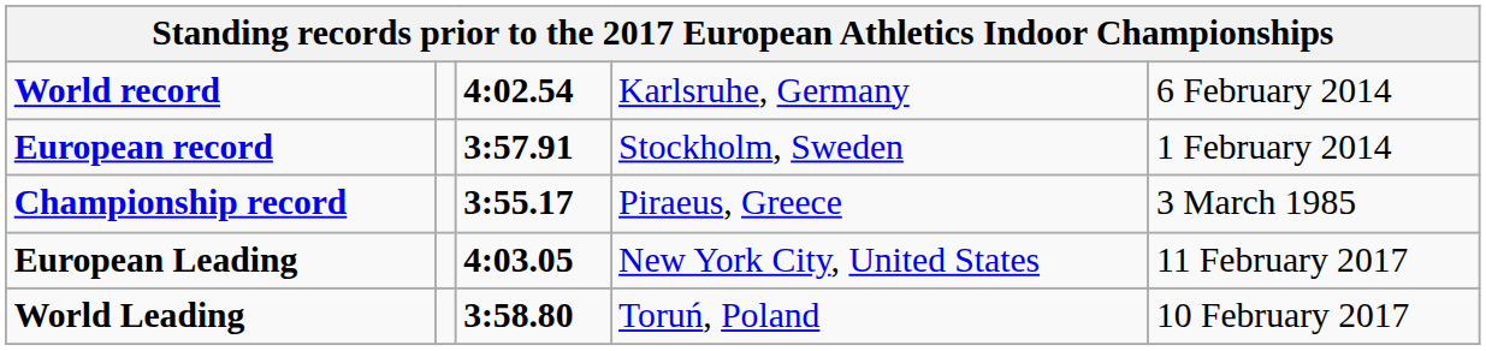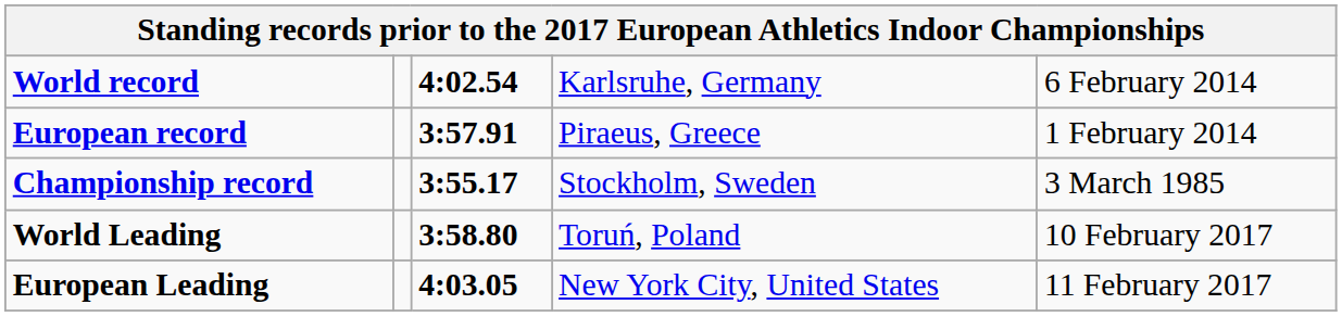 <table class="wikitable" width=75%>
 <tr>
 <th colspan="5">Standing records prior to the 2017 European Athletics Indoor Championships</th>
 </tr>
 <tr>
 <td><strong><a href='#'>World record</a></strong></td>
 <td></td>
 <td><strong>4:02.54</strong></td>
 <td><a href='#'>Karlsruhe</a>, <a href='#'>Germany</a></td>
 <td>6 February 2014</td>
 </tr>
 <tr>
 <td><strong><a href='#'>European record</a></strong></td>
 <td></td>
 <td><strong>3:57.91</strong></td>
-<td><a href='#'>Stockholm</a>, <a href='#'>Sweden</a></td>
+<td><a href='#'>Piraeus</a>, <a href='#'>Greece</a></td>
 <td>1 February 2014</td>
 </tr>
 <tr>
 <td><strong><a href='#'>Championship record</a></strong></td>
 <td></td>
 <td><strong>3:55.17</strong></td>
-<td><a href='#'>Piraeus</a>, <a href='#'>Greece</a></td>
+<td><a href='#'>Stockholm</a>, <a href='#'>Sweden</a></td>
 <td>3 March 1985</td>
+</tr>
+<tr>
+<td><strong>World Leading</strong></td>
+<td></td>
+<td><strong>3:58.80</strong></td>
+<td><a href='#'>Toruń</a>, <a href='#'>Poland</a></td>
+<td>10 February 2017</td>
 </tr>
 <tr>
 <td><strong>European Leading</strong></td>
 <td></td>
 <td><strong>4:03.05</strong></td>
 <td><a href='#'>New York City</a>, <a href='#'>United States</a></td>
 <td>11 February 2017</td>
 </tr>
-<tr>
-<td><strong>World Leading</strong></td>
-<td></td>
-<td><strong>3:58.80</strong></td>
-<td><a href='#'>Toruń</a>, <a href='#'>Poland</a></td>
-<td>10 February 2017</td>
-</tr>
 </table>
